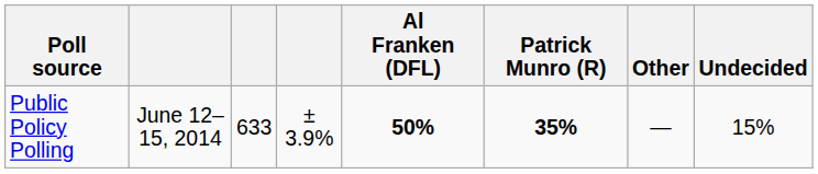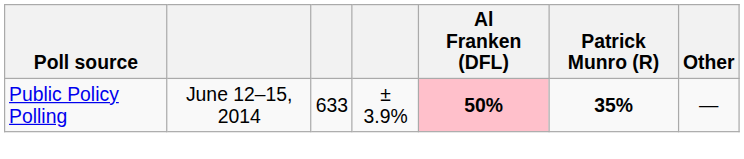 <table class="wikitable" style="text-align:center">
 <tr valign= bottom>
 <th>Poll source</th>
 <th></th>
 <th></th>
 <th></th>
 <th style="width:100px;">Al<br>Franken (DFL)</th>
 <th style="width:100px;">Patrick<br>Munro (R)</th>
 <th>Other</th>
-<th>Undecided</th>
 </tr>
 <tr>
 <td align=left><a href='#'>Public Policy Polling</a></td>
 <td>June 12–15, 2014</td>
 <td>633</td>
 <td>± 3.9%</td>
-<td><strong>50%</strong></td>
+<td style="background: pink;"><strong>50%</strong></td>
 <td><strong>35%</strong></td>
 <td>—</td>
-<td>15%</td>
 </tr>
 </table>
